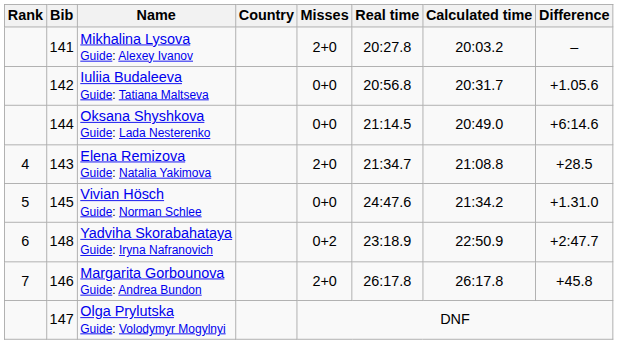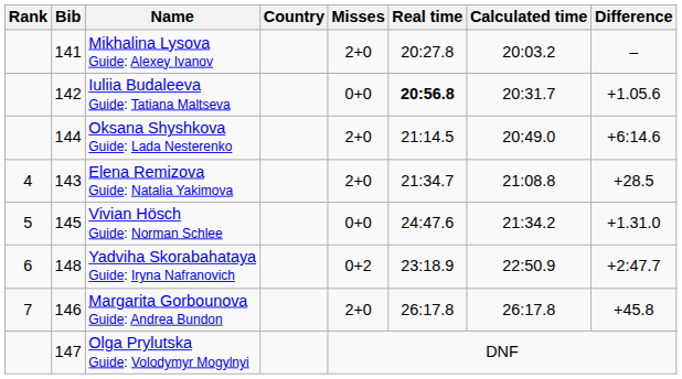 <table class="wikitable sortable" style="text-align:center">
 <tr>
 <th>Rank</th>
 <th>Bib</th>
 <th>Name</th>
 <th>Country</th>
 <th>Misses</th>
 <th>Real time</th>
 <th>Calculated time</th>
 <th>Difference</th>
 </tr>
 <tr>
 <td></td>
 <td>141</td>
 <td align=left><a href='#'>Mikhalina Lysova</a><br><small><a href='#'>Guide</a>: <a href='#'>Alexey Ivanov</a></small></td>
 <td align=left></td>
 <td>2+0</td>
 <td>20:27.8</td>
 <td>20:03.2</td>
 <td>–</td>
 </tr>
 <tr>
 <td></td>
 <td>142</td>
 <td align=left><a href='#'>Iuliia Budaleeva</a><br><small><a href='#'>Guide</a>: <a href='#'>Tatiana Maltseva</a></small></td>
 <td align=left></td>
 <td>0+0</td>
-<td>20:56.8</td>
+<td><strong>20:56.8</strong></td>
 <td>20:31.7</td>
 <td>+1.05.6</td>
 </tr>
 <tr>
 <td></td>
 <td>144</td>
 <td align=left><a href='#'>Oksana Shyshkova</a><br><small><a href='#'>Guide</a>: <a href='#'>Lada Nesterenko</a></small></td>
 <td align=left></td>
-<td>0+0</td>
+<td>2+0</td>
 <td>21:14.5</td>
 <td>20:49.0</td>
 <td>+6:14.6</td>
 </tr>
 <tr>
 <td>4</td>
 <td>143</td>
 <td align=left><a href='#'>Elena Remizova</a><br><small><a href='#'>Guide</a>: <a href='#'>Natalia Yakimova</a></small></td>
 <td align=left></td>
 <td>2+0</td>
 <td>21:34.7</td>
 <td>21:08.8</td>
 <td>+28.5</td>
 </tr>
 <tr>
 <td>5</td>
 <td>145</td>
 <td align=left><a href='#'>Vivian Hösch</a><br><small><a href='#'>Guide</a>: <a href='#'>Norman Schlee</a></small></td>
 <td align=left></td>
 <td>0+0</td>
 <td>24:47.6</td>
 <td>21:34.2</td>
 <td>+1.31.0</td>
 </tr>
 <tr>
 <td>6</td>
 <td>148</td>
 <td align=left><a href='#'>Yadviha Skorabahataya</a><br><small><a href='#'>Guide</a>: <a href='#'>Iryna Nafranovich</a></small></td>
 <td align=left></td>
 <td>0+2</td>
 <td>23:18.9</td>
 <td>22:50.9</td>
 <td>+2:47.7</td>
 </tr>
 <tr>
 <td>7</td>
 <td>146</td>
 <td align=left><a href='#'>Margarita Gorbounova</a><br><small><a href='#'>Guide</a>: <a href='#'>Andrea Bundon</a></small></td>
 <td align=left></td>
 <td>2+0</td>
 <td>26:17.8</td>
 <td>26:17.8</td>
 <td>+45.8</td>
 </tr>
 <tr>
 <td></td>
 <td>147</td>
 <td align=left><a href='#'>Olga Prylutska</a><br><small><a href='#'>Guide</a>: <a href='#'>Volodymyr Mogylnyi</a></small></td>
 <td align=left></td>
 <td colspan=4>DNF</td>
 </tr>
 </table>
